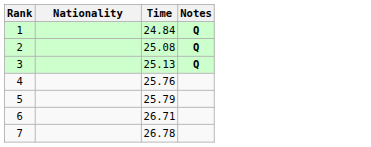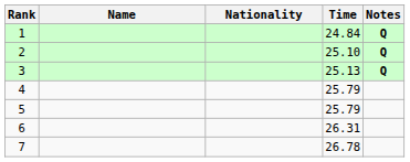 <table class="wikitable sortable" style="text-align:center">
 <tr>
 <th>Rank</th>
+<th style="width:180px">Name</th>
 <th style="width:125px">Nationality</th>
 <th>Time</th>
 <th>Notes</th>
 </tr>
 <tr style="background:#cfc;">
 <td>1</td>
 <td style="text-align:left;"></td>
+<td style="text-align:left;"></td>
 <td>24.84</td>
 <td><strong>Q</strong></td>
 </tr>
 <tr style="background:#cfc;">
 <td>2</td>
 <td style="text-align:left;"></td>
-<td>25.08</td>
+<td style="text-align:left;"></td>
+<td>25.10</td>
 <td><strong>Q</strong></td>
 </tr>
 <tr style="background:#cfc;">
 <td>3</td>
+<td style="text-align:left;"></td>
 <td style="text-align:left;"></td>
 <td>25.13</td>
 <td><strong>Q</strong></td>
 </tr>
 <tr>
 <td>4</td>
 <td style="text-align:left;"></td>
-<td>25.76</td>
+<td style="text-align:left;"></td>
+<td>25.79</td>
 <td></td>
 </tr>
 <tr>
 <td>5</td>
+<td style="text-align:left;"></td>
 <td style="text-align:left;"></td>
 <td>25.79</td>
 <td></td>
 </tr>
 <tr>
 <td>6</td>
 <td style="text-align:left;"></td>
-<td>26.71</td>
+<td style="text-align:left;"></td>
+<td>26.31</td>
 <td></td>
 </tr>
 <tr>
 <td>7</td>
 <td style="text-align:left;"></td>
+<td style="text-align:left;"></td>
 <td>26.78</td>
 <td></td>
 </tr>
 </table>
